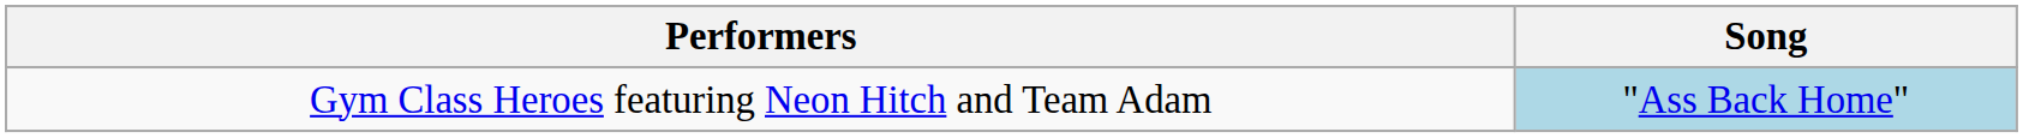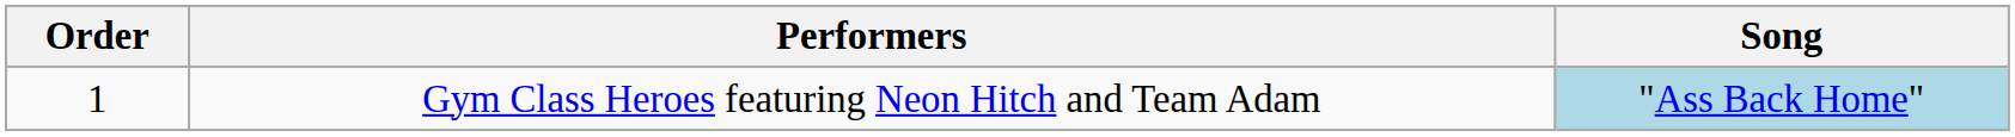 <table class="wikitable" style="text-align:center; width:65%;">
 <tr>
+<th>Order</th>
 <th>Performers</th>
 <th>Song</th>
 </tr>
 <tr>
+<td>1</td>
 <td><a href='#'>Gym Class Heroes</a> featuring <a href='#'>Neon Hitch</a> and Team Adam</td>
 <td style="background: lightblue;">"<a href='#'>Ass Back Home</a>"</td>
 </tr>
 </table>
